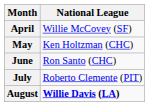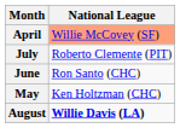 <table class="wikitable">
 <tr>
 <th>Month</th>
 <th>National League</th>
 </tr>
 <tr>
 <th>April</th>
-<td><a href='#'>Willie McCovey</a> (<a href='#'>SF</a>)</td>
+<td style="background: lightsalmon;"><a href='#'>Willie McCovey</a> (<a href='#'>SF</a>)</td>
+</tr>
+<tr>
+<th>July</th>
+<td><a href='#'>Roberto Clemente</a> (<a href='#'>PIT</a>)</td>
+</tr>
+<tr>
+<th>June</th>
+<td><a href='#'>Ron Santo</a> (<a href='#'>CHC</a>)</td>
 </tr>
 <tr>
 <th>May</th>
 <td><a href='#'>Ken Holtzman</a> (<a href='#'>CHC</a>)</td>
 </tr>
 <tr>
-<th>June</th>
-<td><a href='#'>Ron Santo</a> (<a href='#'>CHC</a>)</td>
-</tr>
-<tr>
-<th>July</th>
-<td><a href='#'>Roberto Clemente</a> (<a href='#'>PIT</a>)</td>
-</tr>
-<tr>
 <th>August</th>
 <td><strong><a href='#'>Willie Davis</a> (<a href='#'>LA</a>)</strong></td>
 </tr>
 </table>
